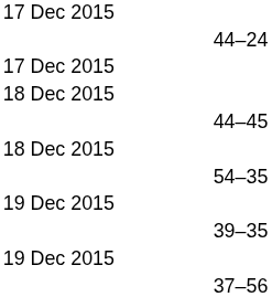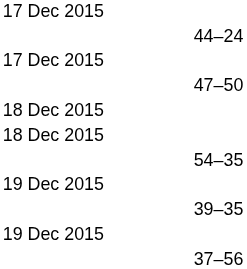 <table style="font-size:90%">
 <tr>
 <td colspan=3>17 Dec 2015</td>
 </tr>
 <tr>
 <td width=150 align=right><strong></strong></td>
 <td>44–24</td>
 <td width=150></td>
 </tr>
 <tr>
 <td colspan=3>17 Dec 2015</td>
 </tr>
 <tr>
-<td colspan=3>18 Dec 2015</td>
+<td width=150 align=right></td>
+<td>47–50</td>
+<td width=150><strong></strong></td>
 </tr>
 <tr>
-<td width=150 align=right></td>
-<td>44–45</td>
-<td width=150><strong></strong></td>
+<td colspan=3>18 Dec 2015</td>
 </tr>
 <tr>
 <td colspan=3>18 Dec 2015</td>
 </tr>
 <tr>
 <td width=150 align=right><strong></strong></td>
 <td>54–35</td>
 <td width=150></td>
 </tr>
 <tr>
 <td colspan=3>19 Dec 2015</td>
 </tr>
 <tr>
 <td width=150 align=right><strong></strong></td>
 <td>39–35</td>
 <td width=150></td>
 </tr>
 <tr>
 <td colspan=3>19 Dec 2015</td>
 </tr>
 <tr>
 <td width=150 align=right></td>
 <td>37–56</td>
 <td width=150><strong></strong></td>
 </tr>
 </table>
